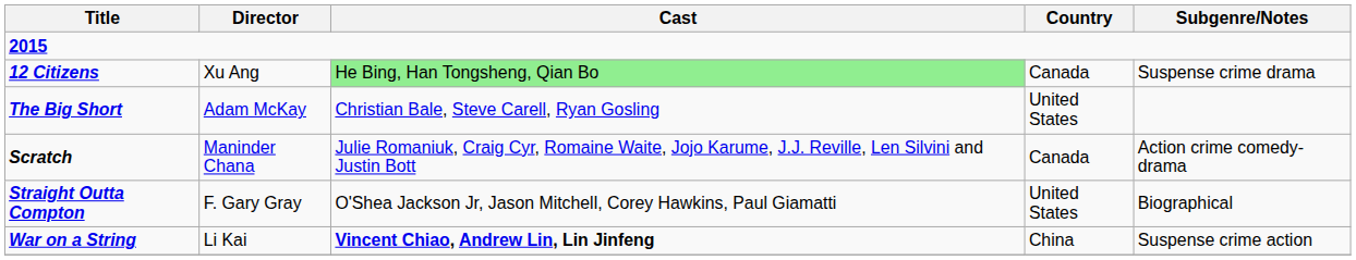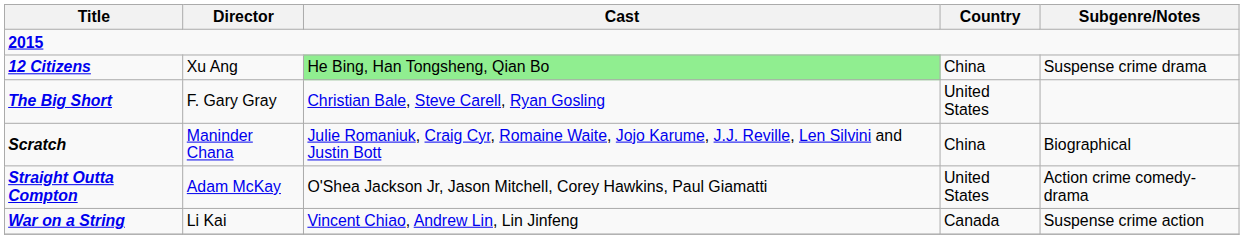 <table class="wikitable">
 <tr>
 <th>Title</th>
 <th>Director</th>
 <th>Cast</th>
 <th>Country</th>
 <th>Subgenre/Notes</th>
 </tr>
 <tr>
 <td colspan="6" ><strong><a href='#'>2015</a></strong></td>
 </tr>
 <tr>
 <td><strong><em><a href='#'>12 Citizens</a></em></strong></td>
 <td>Xu Ang</td>
 <td style="background: lightgreen;">He Bing, Han Tongsheng, Qian Bo</td>
-<td>Canada</td>
+<td>China</td>
 <td>Suspense crime drama</td>
 </tr>
 <tr>
 <td><strong><em><a href='#'>The Big Short</a></em></strong></td>
-<td><a href='#'>Adam McKay</a></td>
+<td>F. Gary Gray</td>
 <td><a href='#'>Christian Bale</a>, <a href='#'>Steve Carell</a>, <a href='#'>Ryan Gosling</a></td>
 <td>United States</td>
 <td></td>
 </tr>
 <tr>
 <td><strong><em>Scratch</em></strong></td>
 <td><a href='#'>Maninder Chana</a></td>
 <td><a href='#'>Julie Romaniuk</a>, <a href='#'>Craig Cyr</a>, <a href='#'>Romaine Waite</a>, <a href='#'>Jojo Karume</a>, <a href='#'>J.J. Reville</a>, <a href='#'>Len Silvini</a> and <a href='#'>Justin Bott</a></td>
-<td>Canada</td>
-<td>Action crime comedy-drama</td>
+<td>China</td>
+<td>Biographical</td>
 </tr>
 <tr>
 <td><strong><em><a href='#'>Straight Outta Compton</a></em></strong></td>
-<td>F. Gary Gray</td>
+<td><a href='#'>Adam McKay</a></td>
 <td>O'Shea Jackson Jr, Jason Mitchell, Corey Hawkins, Paul Giamatti</td>
 <td>United States</td>
-<td>Biographical</td>
+<td>Action crime comedy-drama</td>
 </tr>
 <tr>
 <td><strong><em><a href='#'>War on a String</a></em></strong></td>
 <td>Li Kai</td>
-<td><strong><a href='#'>Vincent Chiao</a>, <a href='#'>Andrew Lin</a>, Lin Jinfeng</strong></td>
-<td>China</td>
+<td><a href='#'>Vincent Chiao</a>, <a href='#'>Andrew Lin</a>, Lin Jinfeng</td>
+<td>Canada</td>
 <td>Suspense crime action</td>
 </tr>
 <tr>
 </tr>
 </table>
